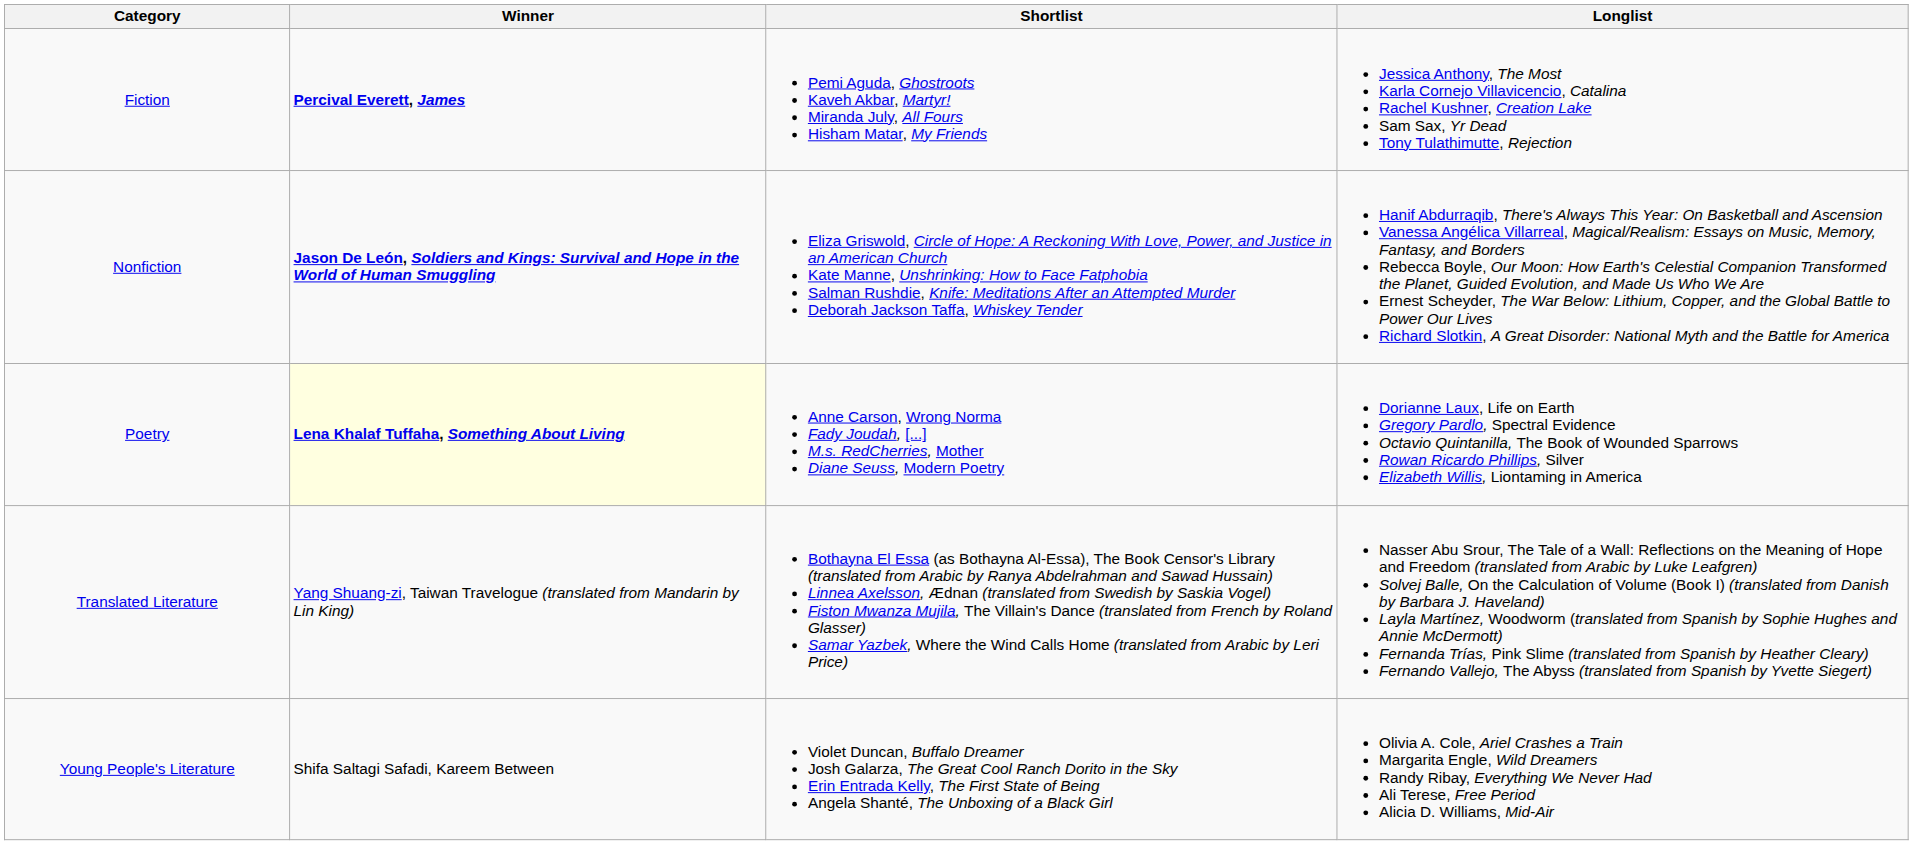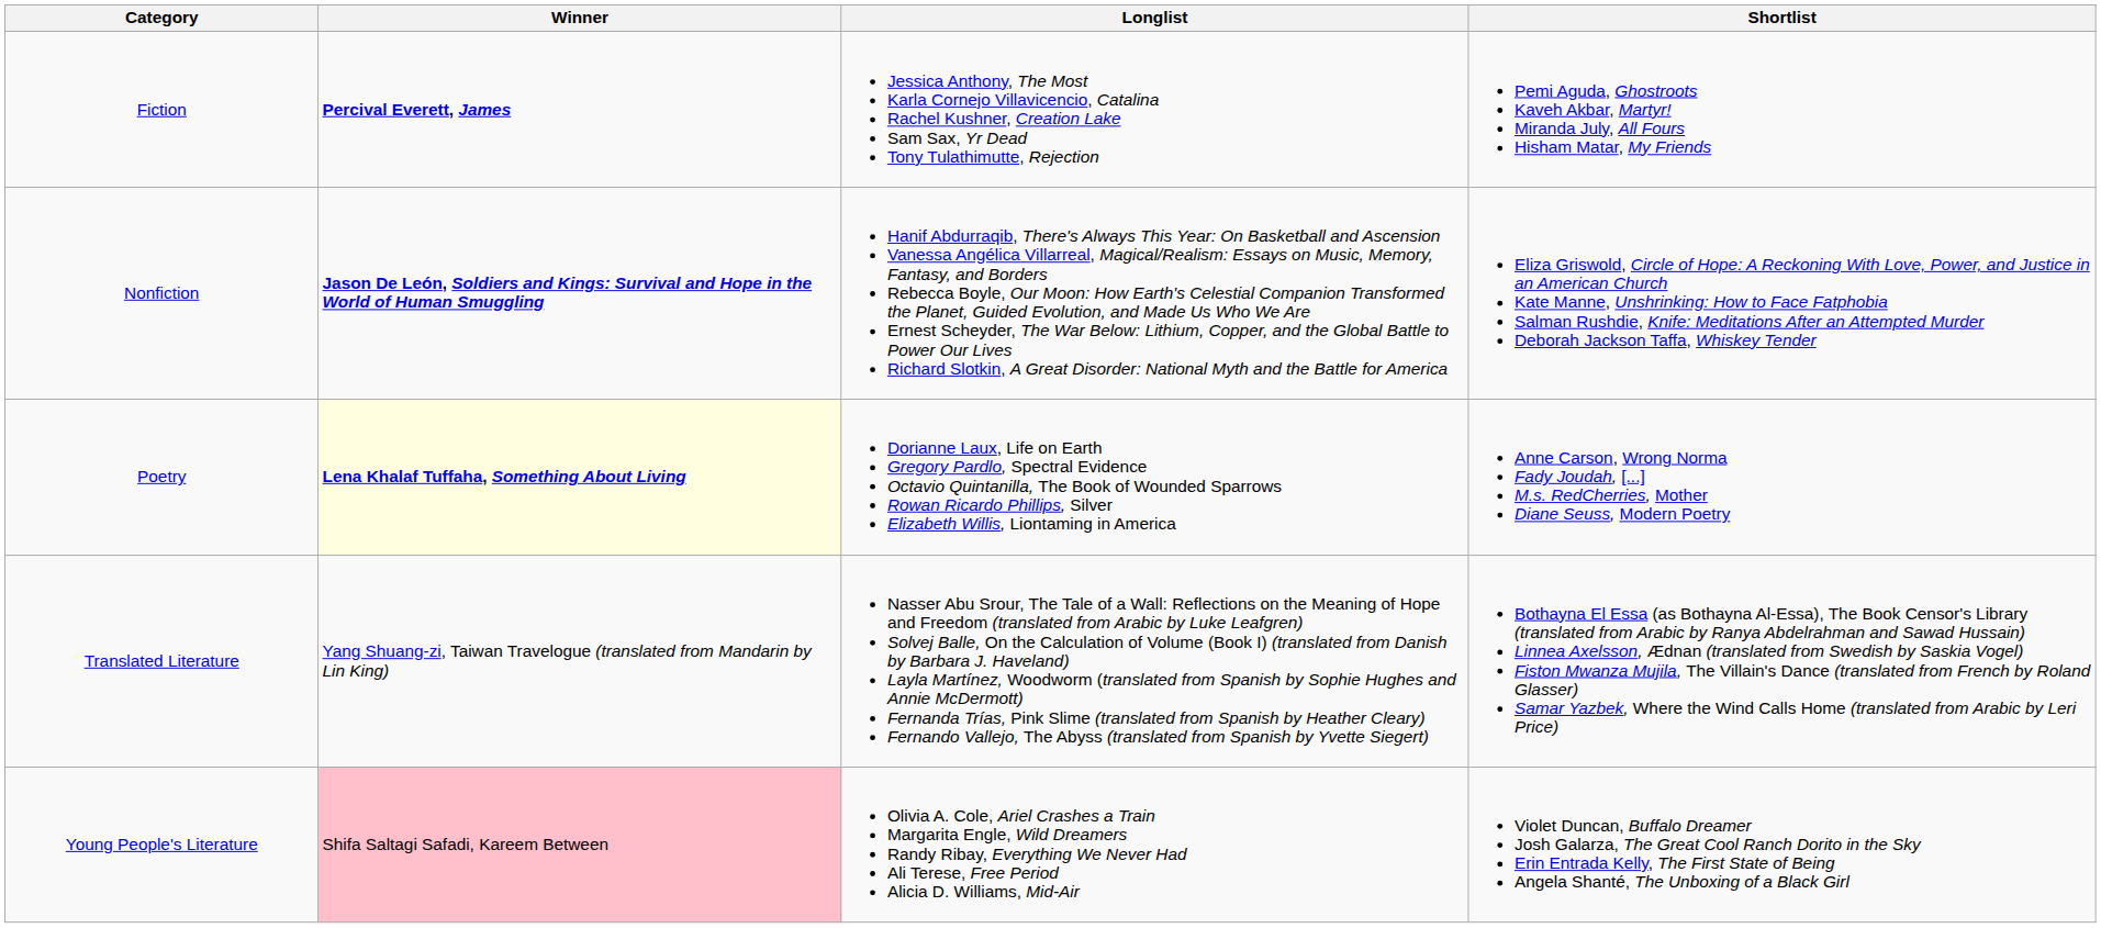 <table class="wikitable" width="100%">
 <tr>
 <th width=15%>Category</th>
 <th width=25%>Winner</th>
+<th width=30%>Longlist</th>
 <th width=30%>Shortlist</th>
-<th width=30%>Longlist</th>
 </tr>
 <tr>
 <td align="center"><a href='#'>Fiction</a></td>
 <td><strong><a href='#'>Percival Everett</a>, <a href='#'><em>James</em></a></strong></td>
+<td><br><ul><li><a href='#'>Jessica Anthony</a>, <em>The Most</em></li><li><a href='#'>Karla Cornejo Villavicencio</a>, <em>Catalina</em></li><li><a href='#'>Rachel Kushner</a>, <em><a href='#'>Creation Lake</a></em></li><li>Sam Sax, <em>Yr Dead</em></li><li><a href='#'>Tony Tulathimutte</a>, <em>Rejection</em></li></ul></td>
 <td><br><ul><li><a href='#'>Pemi Aguda</a>, <em><a href='#'>Ghostroots</a></em></li><li><a href='#'>Kaveh Akbar</a>, <em><a href='#'>Martyr!</a></em></li><li><a href='#'>Miranda July</a>, <a href='#'><em>All Fours</em></a></li><li><a href='#'>Hisham Matar</a>, <a href='#'><em>My Friends</em></a></li></ul></td>
-<td><br><ul><li><a href='#'>Jessica Anthony</a>, <em>The Most</em></li><li><a href='#'>Karla Cornejo Villavicencio</a>, <em>Catalina</em></li><li><a href='#'>Rachel Kushner</a>, <em><a href='#'>Creation Lake</a></em></li><li>Sam Sax, <em>Yr Dead</em></li><li><a href='#'>Tony Tulathimutte</a>, <em>Rejection</em></li></ul></td>
 </tr>
 <tr>
 <td align="center"><a href='#'>Nonfiction</a></td>
 <td><strong><a href='#'>Jason De León</a>, <a href='#'><em>Soldiers and Kings: Survival and Hope in the World of Human Smuggling</em></a></strong></td>
+<td><br><ul><li><a href='#'>Hanif Abdurraqib</a>, <em>There's Always This Year: On Basketball and Ascension</em></li><li><a href='#'>Vanessa Angélica Villarreal</a>, <em>Magical/Realism: Essays on Music, Memory, Fantasy, and Borders</em></li><li>Rebecca Boyle, <em>Our Moon: How Earth's Celestial Companion Transformed the Planet, Guided Evolution, and Made Us Who We Are</em></li><li>Ernest Scheyder, <em>The War Below: Lithium, Copper, and the Global Battle to Power Our Lives</em></li><li><a href='#'>Richard Slotkin</a>, <em>A Great Disorder: National Myth and the Battle for America</em></li></ul></td>
 <td><br><ul><li><a href='#'>Eliza Griswold</a>, <a href='#'><em>Circle of Hope: A Reckoning With Love, Power, and Justice in an American Church</em></a></li><li><a href='#'>Kate Manne</a>, <a href='#'><em>Unshrinking: How to Face Fatphobia</em></a></li><li><a href='#'>Salman Rushdie</a>, <em><a href='#'>Knife: Meditations After an Attempted Murder</a></em></li><li><a href='#'>Deborah Jackson Taffa</a>, <em><a href='#'>Whiskey Tender</a></em></li></ul></td>
-<td><br><ul><li><a href='#'>Hanif Abdurraqib</a>, <em>There's Always This Year: On Basketball and Ascension</em></li><li><a href='#'>Vanessa Angélica Villarreal</a>, <em>Magical/Realism: Essays on Music, Memory, Fantasy, and Borders</em></li><li>Rebecca Boyle, <em>Our Moon: How Earth's Celestial Companion Transformed the Planet, Guided Evolution, and Made Us Who We Are</em></li><li>Ernest Scheyder, <em>The War Below: Lithium, Copper, and the Global Battle to Power Our Lives</em></li><li><a href='#'>Richard Slotkin</a>, <em>A Great Disorder: National Myth and the Battle for America</em></li></ul></td>
 </tr>
 <tr>
 <td align="center"><a href='#'>Poetry</a></td>
 <td style="background: lightyellow;"><strong><a href='#'>Lena Khalaf Tuffaha</a>, <em><a href='#'>Something About Living</a><strong><em></td>
+<td><br><ul><li><a href='#'>Dorianne Laux</a>, </em>Life on Earth<em></li><li><a href='#'>Gregory Pardlo</a>, </em>Spectral Evidence<em></li><li>Octavio Quintanilla, </em>The Book of Wounded Sparrows<em></li><li><a href='#'>Rowan Ricardo Phillips</a>, </em>Silver<em></li><li><a href='#'>Elizabeth Willis</a>, </em>Liontaming in America<em></li></ul></td>
 <td><br><ul><li><a href='#'>Anne Carson</a>, </em><a href='#'>Wrong Norma</a><em></li><li><a href='#'>Fady Joudah</a>, <a href='#'></em>[...]<em></a></li><li><a href='#'>M.s. RedCherries</a>, <a href='#'></em>Mother<em></a></li><li><a href='#'>Diane Seuss</a>, <a href='#'></em>Modern Poetry<em></a></li></ul></td>
-<td><br><ul><li><a href='#'>Dorianne Laux</a>, </em>Life on Earth<em></li><li><a href='#'>Gregory Pardlo</a>, </em>Spectral Evidence<em></li><li>Octavio Quintanilla, </em>The Book of Wounded Sparrows<em></li><li><a href='#'>Rowan Ricardo Phillips</a>, </em>Silver<em></li><li><a href='#'>Elizabeth Willis</a>, </em>Liontaming in America<em></li></ul></td>
 </tr>
 <tr>
 <td align="center"><a href='#'>Translated Literature</a></td>
 <td></strong><a href='#'>Yang Shuang-zi</a>, </em>Taiwan Travelogue<em> (translated from Mandarin by Lin King)<strong></td>
+<td><br><ul><li>Nasser Abu Srour, </em>The Tale of a Wall: Reflections on the Meaning of Hope and Freedom<em> (translated from Arabic by Luke Leafgren)</li><li>Solvej Balle, </em>On the Calculation of Volume (Book I)<em> (translated from Danish by Barbara J. Haveland)</li><li>Layla Martínez, </em>Woodworm (<em>translated from Spanish by Sophie Hughes and Annie McDermott)</li><li>Fernanda Trías, </em>Pink Slime<em> (translated from Spanish by Heather Cleary)</li><li>Fernando Vallejo, </em>The Abyss<em> (translated from Spanish by Yvette Siegert)</li></ul></td>
 <td><br><ul><li><a href='#'>Bothayna El Essa</a> (as Bothayna Al-Essa), </em>The Book Censor's Library<em> (translated from Arabic by Ranya Abdelrahman and Sawad Hussain)</li><li><a href='#'>Linnea Axelsson</a>, </em>Ædnan<em> (translated from Swedish by Saskia Vogel)</li><li><a href='#'>Fiston Mwanza Mujila</a>, </em>The Villain's Dance<em> (translated from French by Roland Glasser)</li><li><a href='#'>Samar Yazbek</a>, </em>Where the Wind Calls Home<em> (translated from Arabic by Leri Price)</li></ul></td>
-<td><br><ul><li>Nasser Abu Srour, </em>The Tale of a Wall: Reflections on the Meaning of Hope and Freedom<em> (translated from Arabic by Luke Leafgren)</li><li>Solvej Balle, </em>On the Calculation of Volume (Book I)<em> (translated from Danish by Barbara J. Haveland)</li><li>Layla Martínez, </em>Woodworm (<em>translated from Spanish by Sophie Hughes and Annie McDermott)</li><li>Fernanda Trías, </em>Pink Slime<em> (translated from Spanish by Heather Cleary)</li><li>Fernando Vallejo, </em>The Abyss<em> (translated from Spanish by Yvette Siegert)</li></ul></td>
 </tr>
 <tr>
 <td align="center"><a href='#'>Young People's Literature</a></td>
-<td></strong>Shifa Saltagi Safadi, </em>Kareem Between</em></strong></td>
+<td style="background: pink;"></strong>Shifa Saltagi Safadi, </em>Kareem Between</em></strong></td>
+<td><br><ul><li>Olivia A. Cole, <em>Ariel Crashes a Train</em></li><li>Margarita Engle, <em>Wild Dreamers</em></li><li>Randy Ribay, <em>Everything We Never Had</em></li><li>Ali Terese, <em>Free Period</em></li><li>Alicia D. Williams, <em>Mid-Air</em></li></ul></td>
 <td><br><ul><li>Violet Duncan, <em>Buffalo Dreamer</em></li><li>Josh Galarza, <em>The Great Cool Ranch Dorito in the Sky</em></li><li><a href='#'>Erin Entrada Kelly</a>, <em>The First State of Being</em></li><li>Angela Shanté, <em>The Unboxing of a Black Girl</em></li></ul></td>
-<td><br><ul><li>Olivia A. Cole, <em>Ariel Crashes a Train</em></li><li>Margarita Engle, <em>Wild Dreamers</em></li><li>Randy Ribay, <em>Everything We Never Had</em></li><li>Ali Terese, <em>Free Period</em></li><li>Alicia D. Williams, <em>Mid-Air</em></li></ul></td>
 </tr>
 </table>
